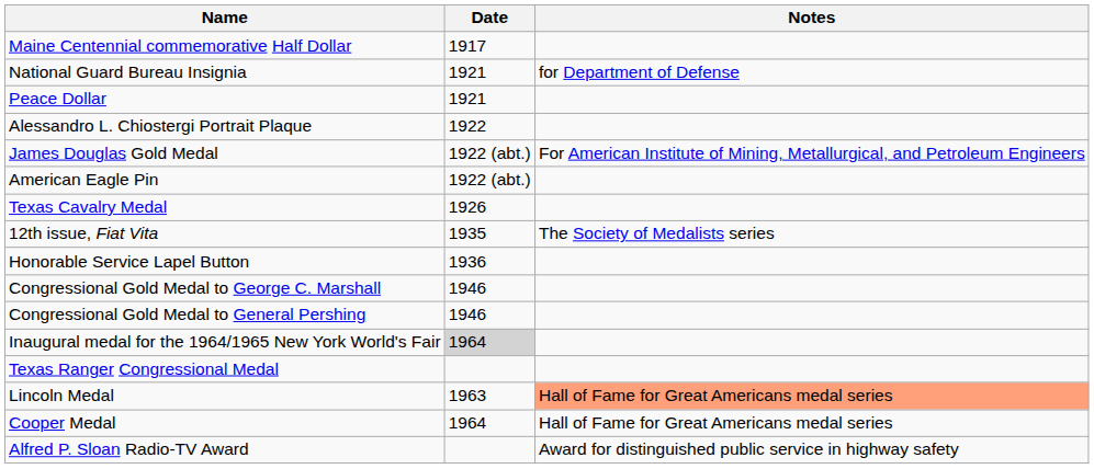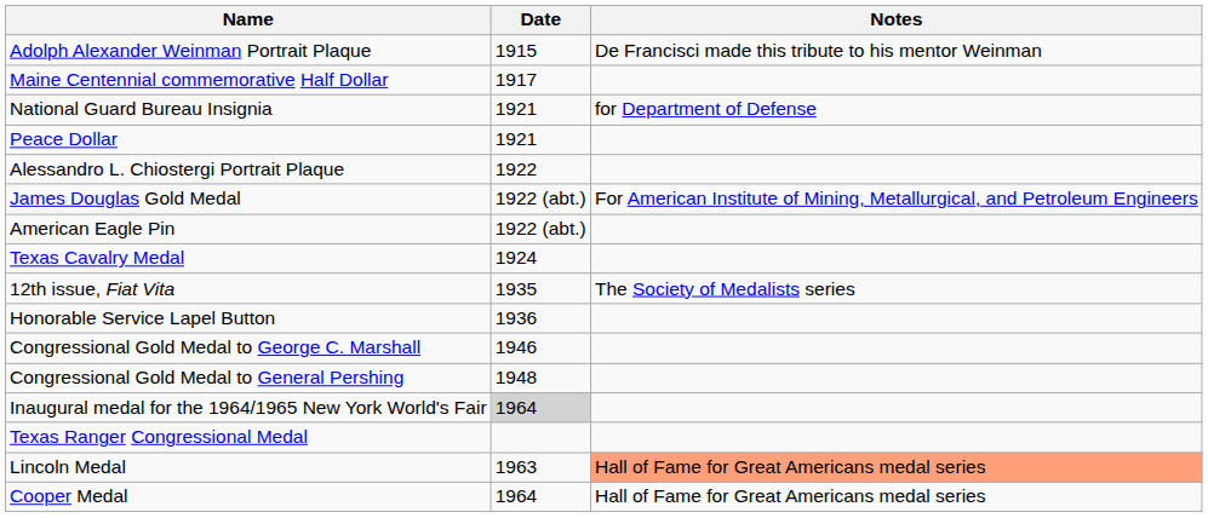 <table class="wikitable sortable">
 <tr>
 <th>Name</th>
 <th>Date</th>
 <th class="unsortable">Notes</th>
+</tr>
+<tr>
+<td><a href='#'>Adolph Alexander Weinman</a> Portrait Plaque</td>
+<td>1915</td>
+<td>De Francisci made this tribute to his mentor Weinman</td>
 </tr>
 <tr>
 <td><a href='#'>Maine Centennial commemorative</a> <a href='#'>Half Dollar</a></td>
 <td>1917</td>
 <td></td>
 </tr>
 <tr>
 <td>National Guard Bureau Insignia</td>
 <td>1921</td>
 <td>for <a href='#'>Department of Defense</a></td>
 </tr>
 <tr>
 <td><a href='#'>Peace Dollar</a></td>
 <td>1921</td>
 <td></td>
 </tr>
 <tr>
 <td>Alessandro L. Chiostergi Portrait Plaque</td>
 <td>1922</td>
 <td></td>
 </tr>
 <tr>
 <td><a href='#'>James Douglas</a> Gold Medal</td>
 <td>1922 (abt.)</td>
 <td>For <a href='#'>American Institute of Mining, Metallurgical, and Petroleum Engineers</a></td>
 </tr>
 <tr>
 <td>American Eagle Pin</td>
 <td>1922 (abt.)</td>
 <td></td>
 </tr>
 <tr>
 <td><a href='#'>Texas Cavalry Medal</a></td>
-<td>1926</td>
+<td>1924</td>
 <td></td>
 </tr>
 <tr>
 <td>12th issue, <em>Fiat Vita</em></td>
 <td>1935</td>
 <td>The <a href='#'>Society of Medalists</a> series</td>
 </tr>
 <tr>
 <td>Honorable Service Lapel Button</td>
 <td>1936</td>
 <td></td>
 </tr>
 <tr>
 <td>Congressional Gold Medal to <a href='#'>George C. Marshall</a></td>
 <td>1946</td>
 <td></td>
 </tr>
 <tr>
 <td>Congressional Gold Medal to <a href='#'>General Pershing</a></td>
-<td>1946</td>
+<td>1948</td>
 <td></td>
 </tr>
 <tr>
 <td>Inaugural medal for the 1964/1965 New York World's Fair</td>
 <td style="background: lightgrey;">1964</td>
 <td></td>
 </tr>
 <tr>
 <td><a href='#'>Texas Ranger</a> <a href='#'>Congressional Medal</a></td>
 <td></td>
 <td></td>
 </tr>
 <tr>
 <td>Lincoln Medal</td>
 <td>1963</td>
 <td style="background: lightsalmon;">Hall of Fame for Great Americans medal series</td>
 </tr>
 <tr>
 <td><a href='#'>Cooper</a> Medal</td>
 <td>1964</td>
 <td>Hall of Fame for Great Americans medal series</td>
 </tr>
-<tr>
-<td><a href='#'>Alfred P. Sloan</a> Radio-TV Award</td>
-<td></td>
-<td>Award for distinguished public service in highway safety</td>
-</tr>
 </table>
